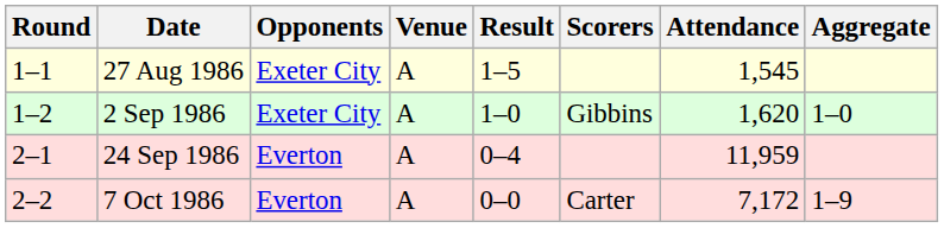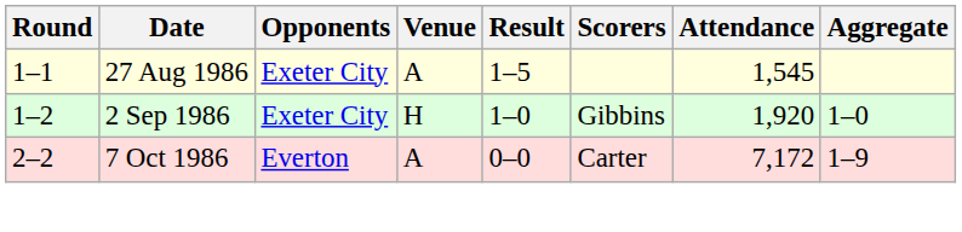 <table class="wikitable">
 <tr>
 <th>Round</th>
 <th>Date</th>
 <th>Opponents</th>
 <th>Venue</th>
 <th>Result</th>
 <th>Scorers</th>
 <th>Attendance</th>
 <th>Aggregate</th>
 </tr>
 <tr bgcolor="#ffffdd">
 <td>1–1</td>
 <td>27 Aug 1986</td>
 <td><a href='#'>Exeter City</a></td>
 <td>A</td>
 <td>1–5</td>
 <td></td>
 <td align="right">1,545</td>
 <td></td>
 </tr>
 <tr bgcolor="#ddffdd">
 <td>1–2</td>
 <td>2 Sep 1986</td>
 <td><a href='#'>Exeter City</a></td>
-<td>A</td>
+<td>H</td>
 <td>1–0</td>
 <td>Gibbins</td>
-<td align="right">1,620</td>
+<td align="right">1,920</td>
 <td>1–0</td>
-</tr>
-<tr bgcolor="#ffdddd">
-<td>2–1</td>
-<td>24 Sep 1986</td>
-<td><a href='#'>Everton</a></td>
-<td>A</td>
-<td>0–4</td>
-<td></td>
-<td align="right">11,959</td>
-<td></td>
 </tr>
 <tr bgcolor="#ffdddd">
 <td>2–2</td>
 <td>7 Oct 1986</td>
 <td><a href='#'>Everton</a></td>
 <td>A</td>
 <td>0–0</td>
 <td>Carter</td>
 <td align="right">7,172</td>
 <td>1–9</td>
 </tr>
 </table>
